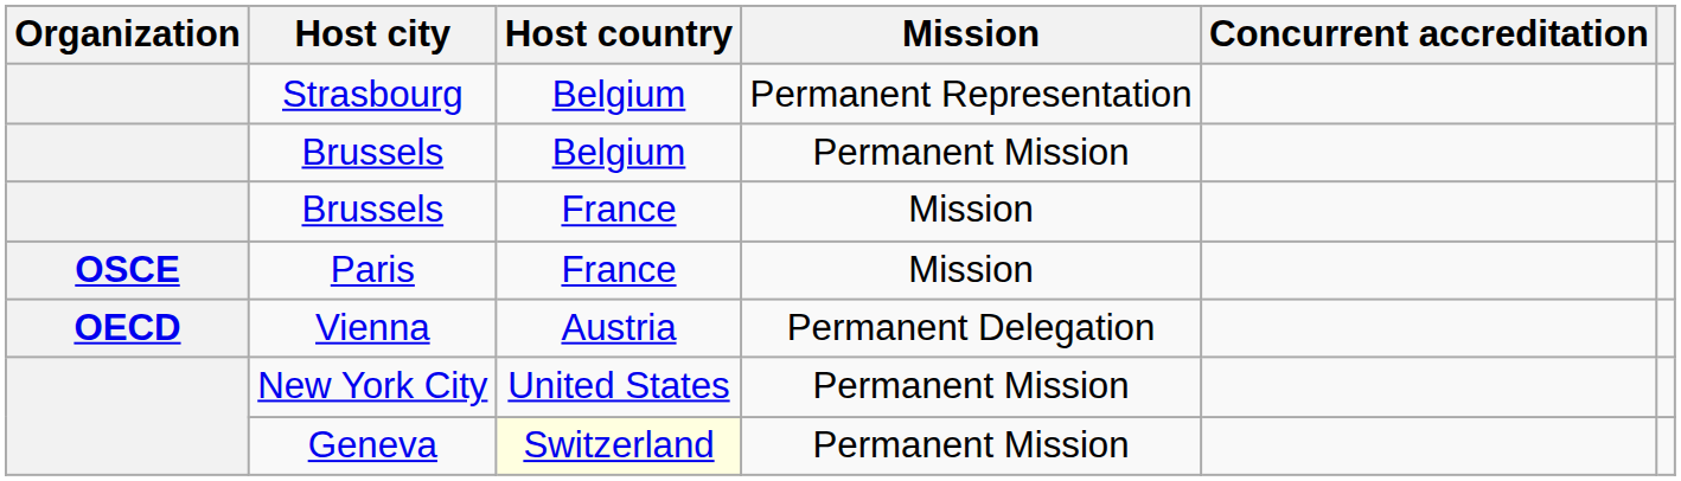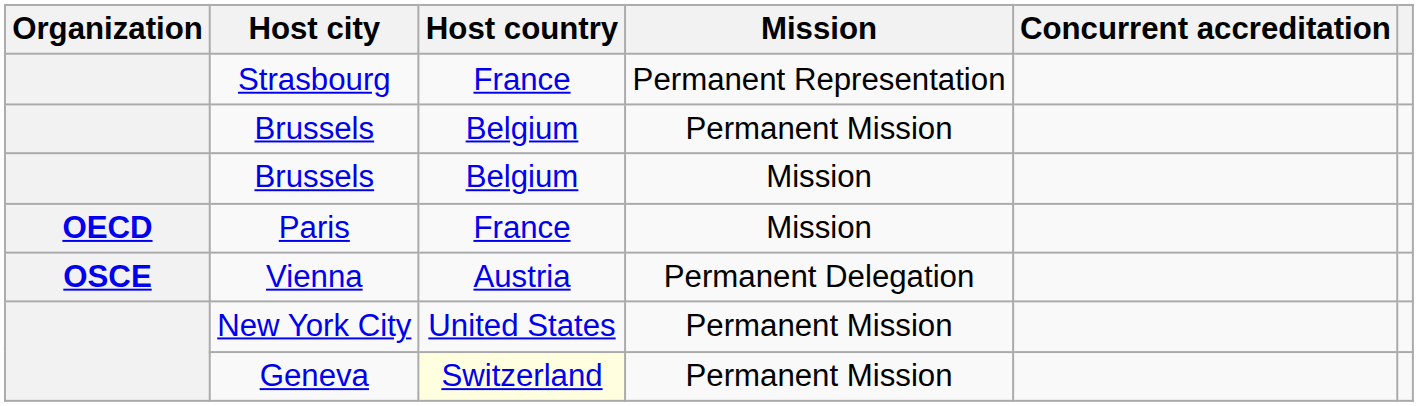 <table class="wikitable plainrowheaders" style="text-align:center;">
 <tr>
 <th scope="col">Organization</th>
 <th scope="col">Host city</th>
 <th scope="col">Host country</th>
 <th scope="col">Mission</th>
 <th scope="col">Concurrent accreditation</th>
 <th scope="col"></th>
 </tr>
 <tr>
 <th scope="row"></th>
 <td><a href='#'>Strasbourg</a></td>
-<td><a href='#'>Belgium</a></td>
+<td><a href='#'>France</a></td>
 <td>Permanent Representation</td>
 <td></td>
 <td></td>
 </tr>
 <tr>
 <th scope="row"></th>
 <td><a href='#'>Brussels</a></td>
 <td><a href='#'>Belgium</a></td>
 <td>Permanent Mission</td>
 <td></td>
 <td></td>
 </tr>
 <tr>
 <th scope="row"></th>
 <td><a href='#'>Brussels</a></td>
+<td><a href='#'>Belgium</a></td>
+<td>Mission</td>
+<td></td>
+<td></td>
+</tr>
+<tr>
+<th scope="row"> <a href='#'>OECD</a></th>
+<td><a href='#'>Paris</a></td>
 <td><a href='#'>France</a></td>
 <td>Mission</td>
 <td></td>
 <td></td>
 </tr>
 <tr>
 <th scope="row"> <a href='#'>OSCE</a></th>
-<td><a href='#'>Paris</a></td>
-<td><a href='#'>France</a></td>
-<td>Mission</td>
-<td></td>
-<td></td>
-</tr>
-<tr>
-<th scope="row"> <a href='#'>OECD</a></th>
 <td><a href='#'>Vienna</a></td>
 <td><a href='#'>Austria</a></td>
 <td>Permanent Delegation</td>
 <td></td>
 <td></td>
 </tr>
 <tr>
 <th scope="row" rowspan="2"></th>
 <td><a href='#'>New York City</a></td>
 <td><a href='#'>United States</a></td>
 <td>Permanent Mission</td>
 <td></td>
 <td></td>
 </tr>
 <tr>
 <td><a href='#'>Geneva</a></td>
 <td style="background: lightyellow;"><a href='#'>Switzerland</a></td>
 <td>Permanent Mission</td>
 <td></td>
 <td></td>
 </tr>
 </table>
